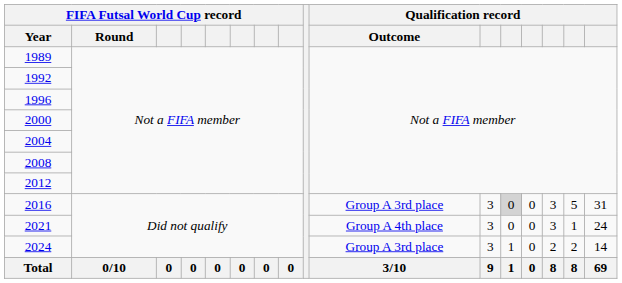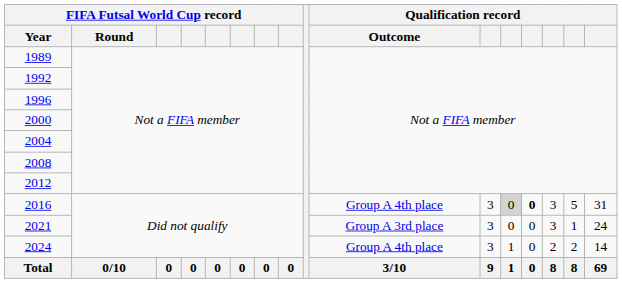 <table class="wikitable" style="text-align: center;">
 <tr>
 <th colspan=8><a href='#'>FIFA Futsal World Cup</a> record</th>
 <th width=1% rowspan=13></th>
 <th colspan=7>Qualification record</th>
 </tr>
 <tr>
 <th>Year</th>
 <th>Round</th>
 <th></th>
 <th></th>
 <th></th>
 <th></th>
 <th></th>
 <th></th>
 <th>Outcome</th>
 <th></th>
 <th></th>
 <th></th>
 <th></th>
 <th></th>
 <th></th>
 </tr>
 <tr>
 <td> <a href='#'>1989</a></td>
 <td colspan=7 rowspan=7><em>Not a <a href='#'>FIFA</a> member</em></td>
 <td colspan=7 rowspan=7><em>Not a <a href='#'>FIFA</a> member</em></td>
 </tr>
 <tr>
 <td> <a href='#'>1992</a></td>
 </tr>
 <tr>
 <td> <a href='#'>1996</a></td>
 </tr>
 <tr>
 <td> <a href='#'>2000</a></td>
 </tr>
 <tr>
 <td> <a href='#'>2004</a></td>
 </tr>
 <tr>
 <td> <a href='#'>2008</a></td>
 </tr>
 <tr>
 <td> <a href='#'>2012</a></td>
 </tr>
 <tr>
 <td> <a href='#'>2016</a></td>
 <td colspan=7 rowspan=3><em>Did not qualify</em></td>
-<td><a href='#'>Group A 3rd place</a></td>
+<td><a href='#'>Group A 4th place</a></td>
 <td>3</td>
 <td style="background: lightgrey;">0</td>
-<td>0</td>
+<td><strong>0</strong></td>
 <td>3</td>
 <td>5</td>
 <td>31</td>
 </tr>
 <tr>
 <td> <a href='#'>2021</a></td>
-<td><a href='#'>Group A 4th place</a></td>
+<td><a href='#'>Group A 3rd place</a></td>
 <td>3</td>
 <td>0</td>
 <td>0</td>
 <td>3</td>
 <td>1</td>
 <td>24</td>
 </tr>
 <tr>
 <td> <a href='#'>2024</a></td>
-<td><a href='#'>Group A 3rd place</a></td>
+<td><a href='#'>Group A 4th place</a></td>
 <td>3</td>
 <td>1</td>
 <td>0</td>
 <td>2</td>
 <td>2</td>
 <td>14</td>
 </tr>
 <tr>
 <th><strong>Total</strong></th>
 <th>0/10</th>
 <th>0</th>
 <th>0</th>
 <th>0</th>
 <th>0</th>
 <th>0</th>
 <th>0</th>
 <th>3/10</th>
 <th>9</th>
 <th>1</th>
 <th>0</th>
 <th>8</th>
 <th>8</th>
 <th>69</th>
 </tr>
 </table>
